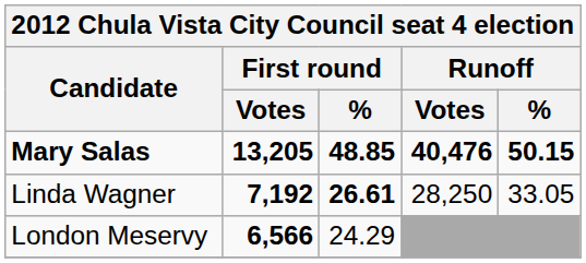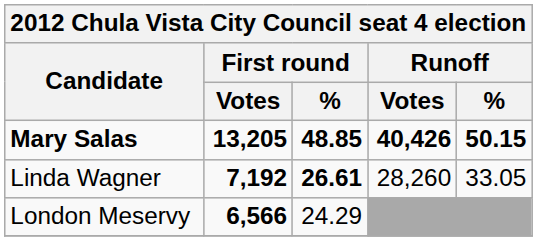 <table class=wikitable>
 <tr>
 <th colspan=5>2012 Chula Vista City Council seat 4 election</th>
 </tr>
 <tr>
 <th colspan=1 rowspan=2>Candidate</th>
 <th colspan=2>First round</th>
 <th colspan=2>Runoff</th>
 </tr>
 <tr>
 <th>Votes</th>
 <th>%</th>
 <th>Votes</th>
 <th>%</th>
 </tr>
 <tr>
 <td><strong>Mary Salas</strong></td>
 <td align="right"><strong>13,205</strong></td>
 <td align="right"><strong>48.85</strong></td>
-<td align="right"><strong>40,476</strong></td>
+<td align="right"><strong>40,426</strong></td>
 <td align="right"><strong>50.15</strong></td>
 </tr>
 <tr>
 <td>Linda Wagner</td>
 <td align="right"><strong>7,192</strong></td>
 <td align="right"><strong>26.61</strong></td>
-<td align="right">28,250</td>
+<td align="right">28,260</td>
 <td align="right">33.05</td>
 </tr>
 <tr>
 <td>London Meservy</td>
 <td align="right"><strong>6,566</strong></td>
 <td align="right">24.29</td>
 <td colspan=2 bgcolor=darkgray></td>
 </tr>
 <tr>
 </tr>
 </table>
